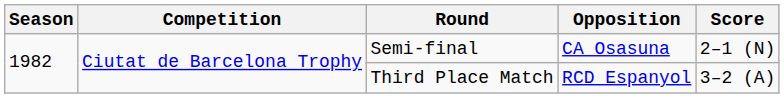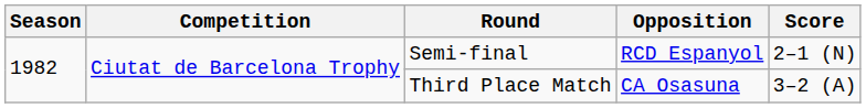 <table class="wikitable">
 <tr>
 <th>Season</th>
 <th>Competition</th>
 <th>Round</th>
 <th>Opposition</th>
 <th>Score</th>
 </tr>
 <tr>
 <td rowspan="2">1982</td>
 <td rowspan="2"><a href='#'>Ciutat de Barcelona Trophy</a></td>
 <td>Semi-final</td>
-<td> <a href='#'>CA Osasuna</a></td>
+<td> <a href='#'>RCD Espanyol</a></td>
 <td>2–1 (N)</td>
 </tr>
 <tr>
 <td>Third Place Match</td>
-<td> <a href='#'>RCD Espanyol</a></td>
+<td> <a href='#'>CA Osasuna</a></td>
 <td>3–2 (A)</td>
 </tr>
 </table>
